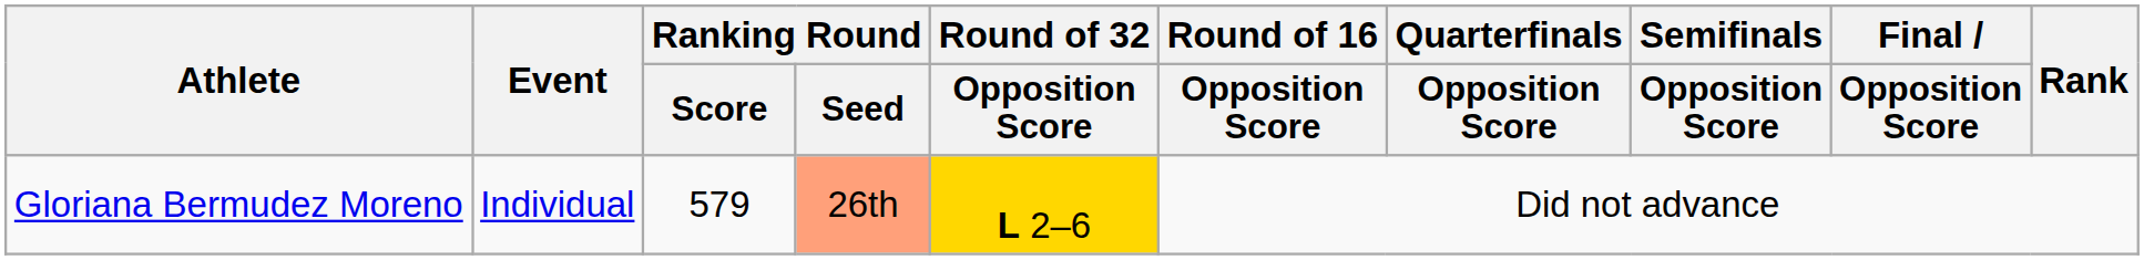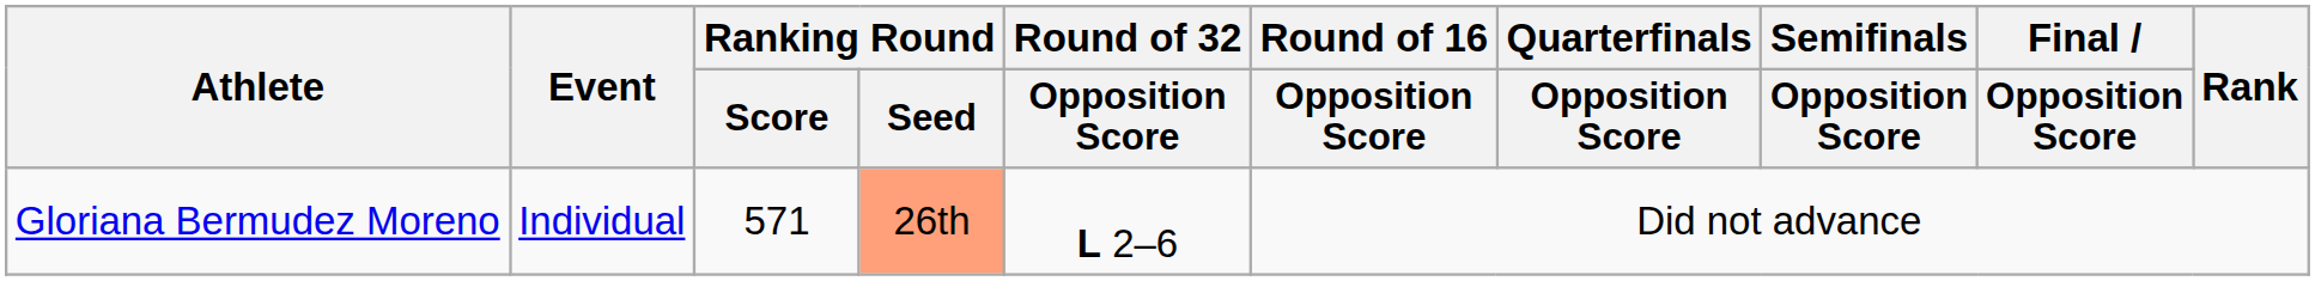 <table class="wikitable" style="font-size:90%">
 <tr>
 <th rowspan="2">Athlete</th>
 <th rowspan="2">Event</th>
 <th colspan="2">Ranking Round</th>
 <th>Round of 32</th>
 <th>Round of 16</th>
 <th>Quarterfinals</th>
 <th>Semifinals</th>
 <th>Final / </th>
 <th rowspan="2">Rank</th>
 </tr>
 <tr style="font-size:95%">
 <th>Score</th>
 <th>Seed</th>
 <th>Opposition<br>Score</th>
 <th>Opposition<br>Score</th>
 <th>Opposition<br>Score</th>
 <th>Opposition<br>Score</th>
 <th>Opposition<br>Score</th>
 </tr>
 <tr align=center>
 <td align=left><a href='#'>Gloriana Bermudez Moreno</a></td>
 <td align=left><a href='#'>Individual</a></td>
-<td>579</td>
+<td>571</td>
 <td style="background: lightsalmon;">26th</td>
-<td style="background: gold;"><br><strong>L</strong> 2–6</td>
+<td><br><strong>L</strong> 2–6</td>
 <td colspan=5>Did not advance</td>
 </tr>
 </table>
